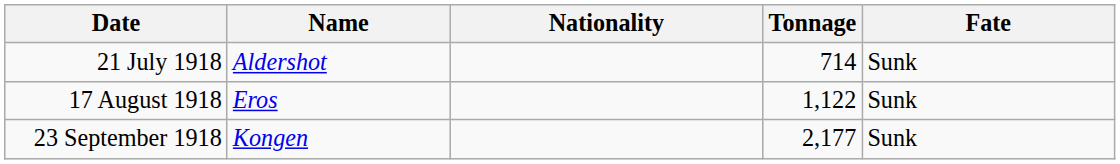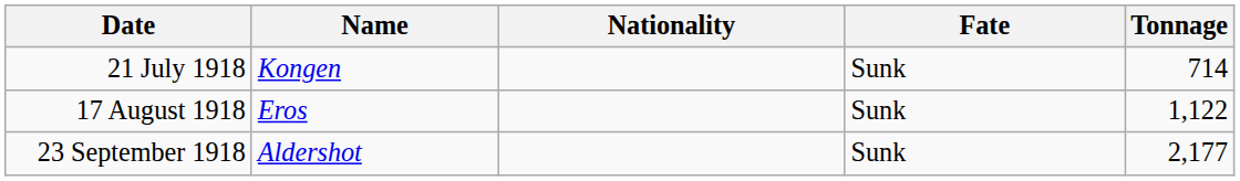 <table class="wikitable sortable">
 <tr>
 <th width="140px">Date</th>
 <th width="140px">Name</th>
 <th width="200px">Nationality</th>
+<th width="160px">Fate</th>
 <th width="25px">Tonnage</th>
-<th width="160px">Fate</th>
 </tr>
 <tr>
 <td align="right">21 July 1918</td>
-<td align="left"><a href='#'><em>Aldershot</em></a></td>
+<td align="left"><a href='#'><em>Kongen</em></a></td>
 <td align="left"></td>
+<td align="left">Sunk</td>
 <td align="right">714</td>
-<td align="left">Sunk</td>
 </tr>
 <tr>
 <td align="right">17 August 1918</td>
 <td align="left"><a href='#'><em>Eros</em></a></td>
 <td align="left"></td>
+<td align="left">Sunk</td>
 <td align="right">1,122</td>
-<td align="left">Sunk</td>
 </tr>
 <tr>
 <td align="right">23 September 1918</td>
-<td align="left"><a href='#'><em>Kongen</em></a></td>
+<td align="left"><a href='#'><em>Aldershot</em></a></td>
 <td align="left"></td>
+<td align="left">Sunk</td>
 <td align="right">2,177</td>
-<td align="left">Sunk</td>
 </tr>
 </table>
